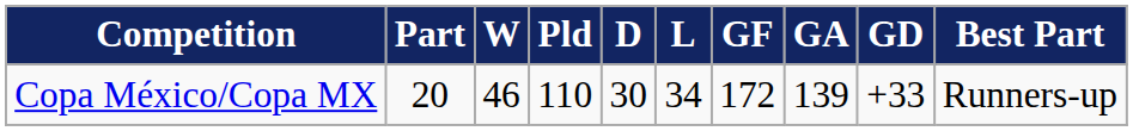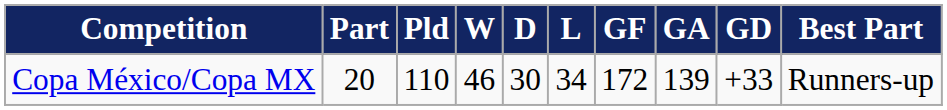 <table class="wikitable" style="text-align: center;">
 <tr>
 <th style=background-color:#122562;color:#ffffff>Competition</th>
 <th style=background-color:#122562;color:#ffffff>Part</th>
+<th style=background-color:#122562;color:#ffffff>Pld</th>
 <th style=background-color:#122562;color:#ffffff>W</th>
-<th style=background-color:#122562;color:#ffffff>Pld</th>
 <th style=background-color:#122562;color:#ffffff>D</th>
 <th style=background-color:#122562;color:#ffffff>L</th>
 <th style=background-color:#122562;color:#ffffff>GF</th>
 <th style=background-color:#122562;color:#ffffff>GA</th>
 <th style=background-color:#122562;color:#ffffff>GD</th>
 <th style=background-color:#122562;color:#ffffff>Best Part</th>
 </tr>
 <tr>
 <td><a href='#'>Copa México/Copa MX</a></td>
 <td>20</td>
+<td>110</td>
 <td>46</td>
-<td>110</td>
 <td>30</td>
 <td>34</td>
 <td>172</td>
 <td>139</td>
 <td>+33</td>
 <td>Runners-up</td>
 </tr>
 </table>
